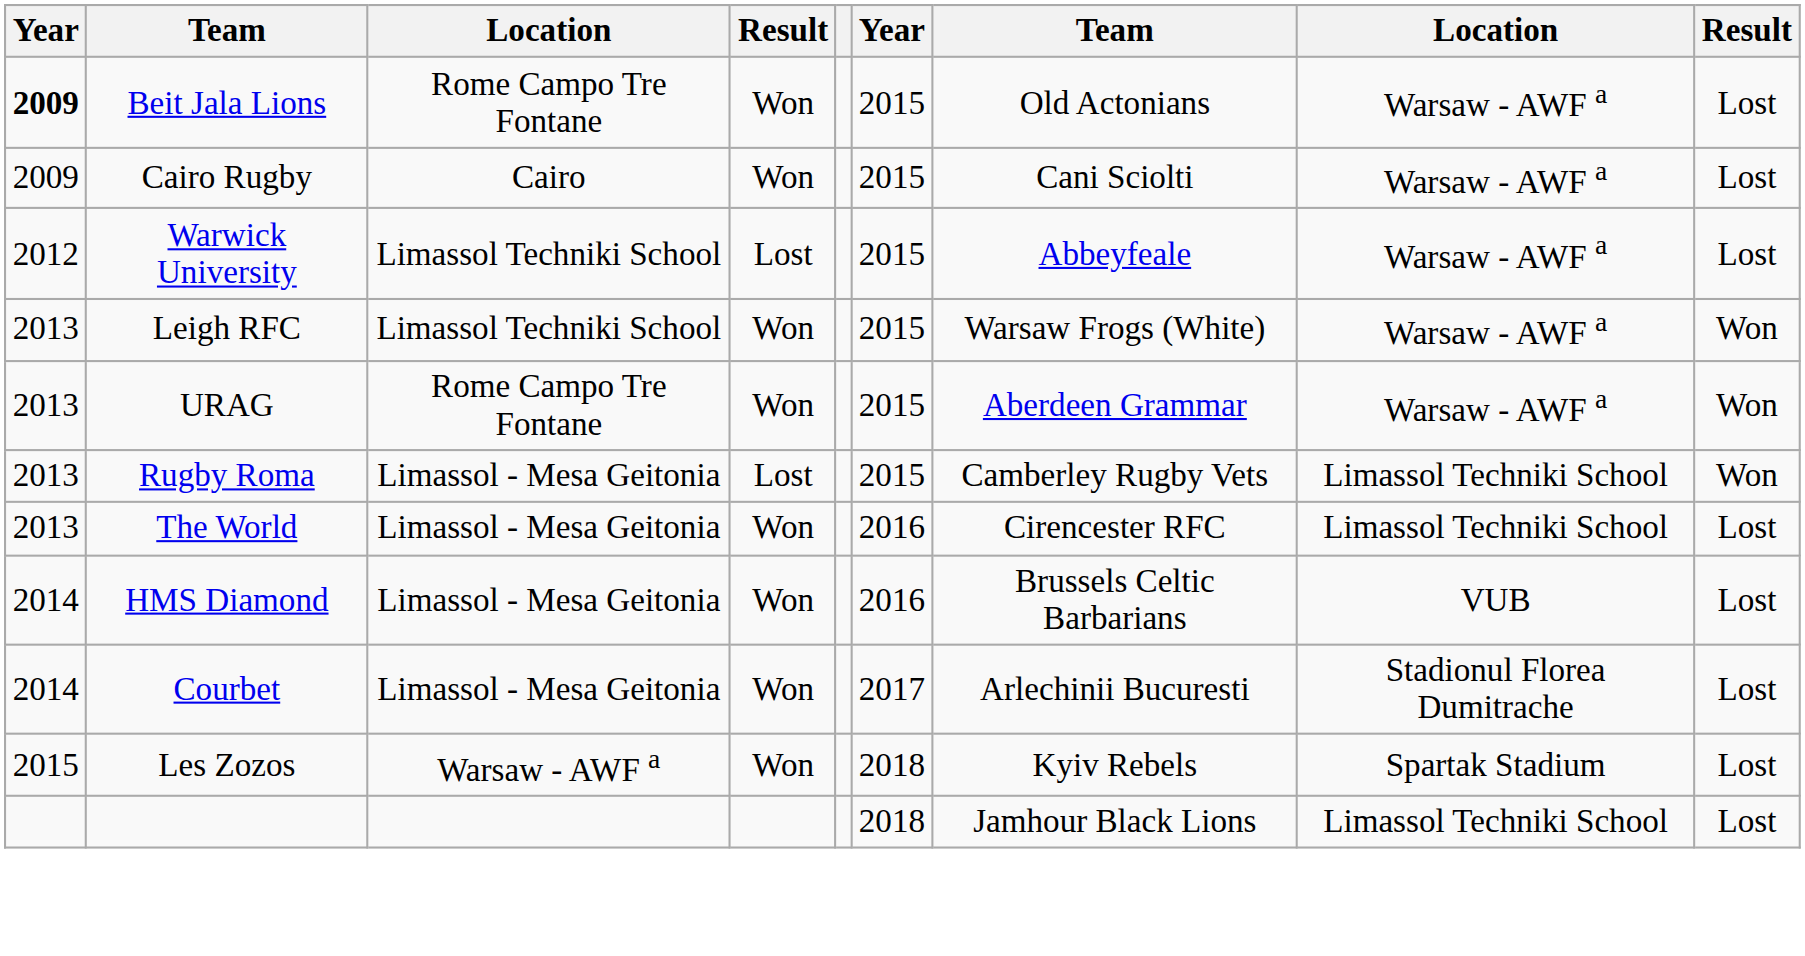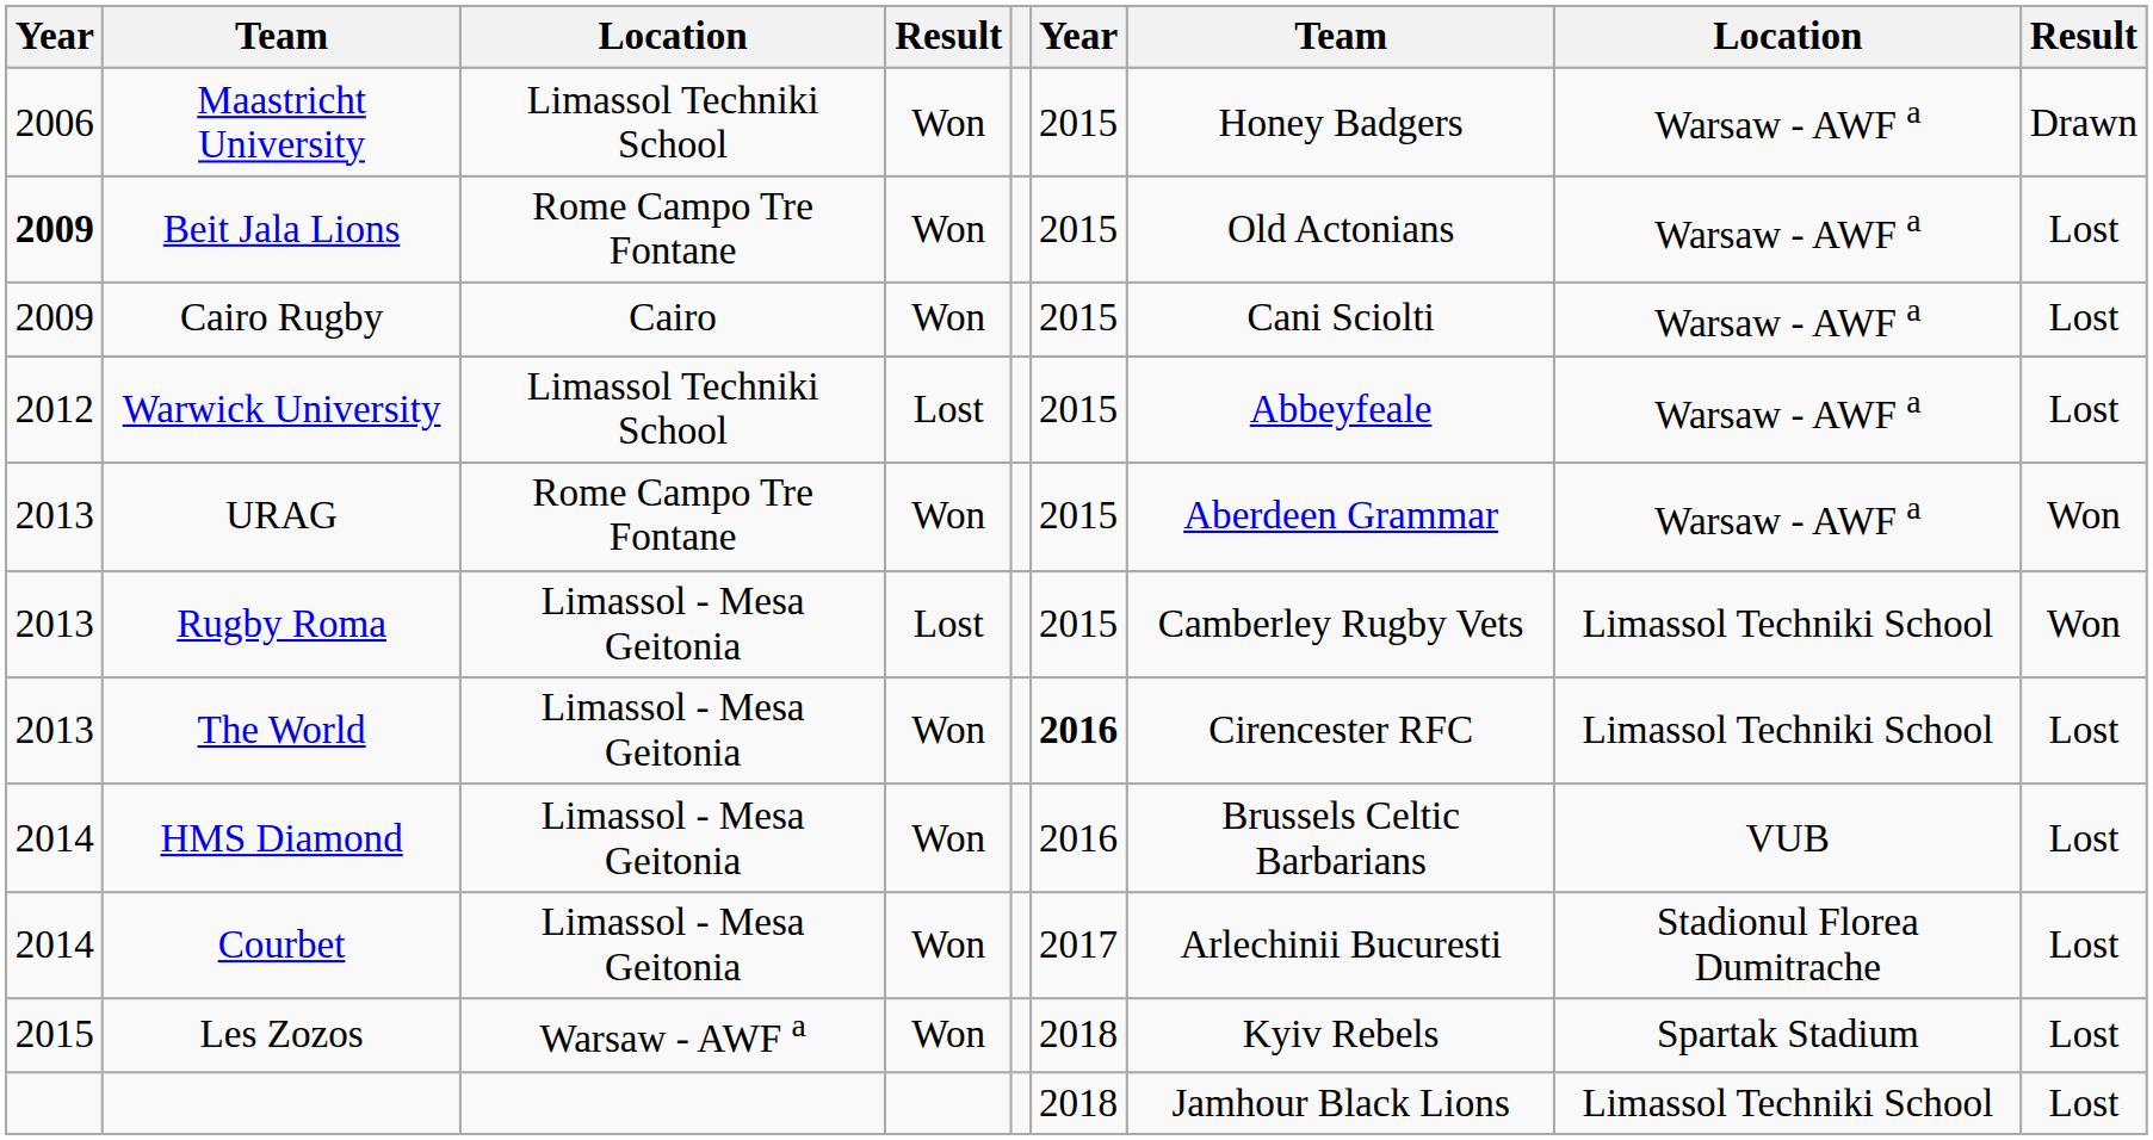 <table class="wikitable" style="text-align:center">
 <tr>
 <th>Year</th>
 <th>Team</th>
 <th>Location</th>
 <th>Result</th>
 <th></th>
 <th>Year</th>
 <th>Team</th>
 <th>Location</th>
 <th>Result</th>
+</tr>
+<tr>
+<td>2006</td>
+<td><a href='#'>Maastricht University</a> </td>
+<td>Limassol Techniki School </td>
+<td>Won</td>
+<td></td>
+<td>2015</td>
+<td>Honey Badgers </td>
+<td>Warsaw - AWF <sup>a</sup> </td>
+<td>Drawn</td>
 </tr>
 <tr>
 <td><strong>2009</strong></td>
 <td><a href='#'>Beit Jala Lions</a> </td>
 <td>Rome Campo Tre Fontane </td>
 <td>Won</td>
 <td></td>
 <td>2015</td>
 <td>Old Actonians  </td>
 <td>Warsaw - AWF <sup>a</sup> </td>
 <td>Lost</td>
 </tr>
 <tr>
 <td>2009</td>
 <td>Cairo Rugby </td>
 <td>Cairo </td>
 <td>Won</td>
 <td></td>
 <td>2015</td>
 <td>Cani Sciolti  </td>
 <td>Warsaw - AWF <sup>a</sup> </td>
 <td>Lost</td>
 </tr>
 <tr>
 <td>2012</td>
 <td><a href='#'>Warwick University</a> </td>
 <td>Limassol Techniki School </td>
 <td>Lost</td>
 <td></td>
 <td>2015</td>
 <td><a href='#'>Abbeyfeale</a> </td>
 <td>Warsaw - AWF <sup>a</sup> </td>
 <td>Lost</td>
 </tr>
 <tr>
 <td>2013</td>
-<td>Leigh RFC  </td>
-<td>Limassol Techniki School </td>
-<td>Won</td>
-<td></td>
-<td>2015</td>
-<td>Warsaw Frogs (White) </td>
-<td>Warsaw - AWF <sup>a</sup> </td>
-<td>Won</td>
-</tr>
-<tr>
-<td>2013</td>
 <td>URAG </td>
 <td>Rome Campo Tre Fontane </td>
 <td>Won</td>
 <td></td>
 <td>2015</td>
 <td><a href='#'>Aberdeen Grammar</a> </td>
 <td>Warsaw - AWF <sup>a</sup> </td>
 <td>Won</td>
 </tr>
 <tr>
 <td>2013</td>
 <td><a href='#'>Rugby Roma</a> </td>
 <td>Limassol - Mesa Geitonia </td>
 <td>Lost</td>
 <td></td>
 <td>2015</td>
 <td>Camberley Rugby Vets  </td>
 <td>Limassol Techniki School </td>
 <td>Won</td>
 </tr>
 <tr>
 <td>2013</td>
 <td><a href='#'>The World</a> </td>
 <td>Limassol - Mesa Geitonia </td>
 <td>Won</td>
 <td></td>
-<td>2016</td>
+<td><strong>2016</strong></td>
 <td>Cirencester RFC  </td>
 <td>Limassol Techniki School </td>
 <td>Lost</td>
 </tr>
 <tr>
 <td>2014</td>
 <td><a href='#'>HMS Diamond</a> </td>
 <td>Limassol - Mesa Geitonia </td>
 <td>Won</td>
 <td></td>
 <td>2016</td>
 <td>Brussels Celtic Barbarians  </td>
 <td>VUB</td>
 <td>Lost</td>
 </tr>
 <tr>
 <td>2014</td>
 <td><a href='#'>Courbet</a> </td>
 <td>Limassol - Mesa Geitonia </td>
 <td>Won</td>
 <td></td>
 <td>2017</td>
 <td>Arlechinii Bucuresti  </td>
 <td>Stadionul Florea Dumitrache</td>
 <td>Lost</td>
 </tr>
 <tr>
 <td>2015</td>
 <td>Les Zozos  </td>
 <td>Warsaw - AWF <sup>a</sup> </td>
 <td>Won</td>
 <td></td>
 <td>2018</td>
 <td>Kyiv Rebels  </td>
 <td>Spartak Stadium</td>
 <td>Lost</td>
 </tr>
 <tr>
 <td></td>
 <td></td>
 <td></td>
 <td></td>
 <td></td>
 <td>2018</td>
 <td>Jamhour Black Lions  </td>
 <td>Limassol Techniki School </td>
 <td>Lost</td>
 </tr>
 </table>
